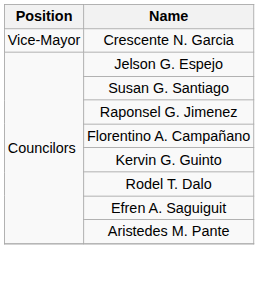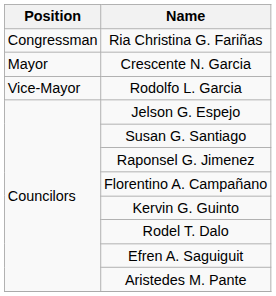 <table class="wikitable" style="line-height:1.20em; font-size:100%;">
 <tr>
 <th>Position</th>
 <th>Name</th>
 </tr>
 <tr>
+<td>Congressman</td>
+<td style="text-align:center;">Ria Christina G. Fariñas</td>
+</tr>
+<tr>
+<td>Mayor</td>
+<td style="text-align:center;">Crescente N. Garcia</td>
+</tr>
+<tr>
 <td>Vice-Mayor</td>
-<td style="text-align:center;">Crescente N. Garcia</td>
+<td style="text-align:center;">Rodolfo L. Garcia</td>
 </tr>
 <tr>
 <td rowspan=8>Councilors</td>
 <td style="text-align:center;">Jelson G. Espejo</td>
 </tr>
 <tr>
 <td style="text-align:center;">Susan G. Santiago</td>
 </tr>
 <tr>
 <td style="text-align:center;">Raponsel G. Jimenez</td>
 </tr>
 <tr>
 <td style="text-align:center;">Florentino A. Campañano</td>
 </tr>
 <tr>
 <td style="text-align:center;">Kervin G. Guinto</td>
 </tr>
 <tr>
 <td style="text-align:center;">Rodel T. Dalo</td>
 </tr>
 <tr>
 <td style="text-align:center;">Efren A. Saguiguit</td>
 </tr>
 <tr>
 <td style="text-align:center;">Aristedes M. Pante</td>
 </tr>
 <tr>
 </tr>
 </table>
